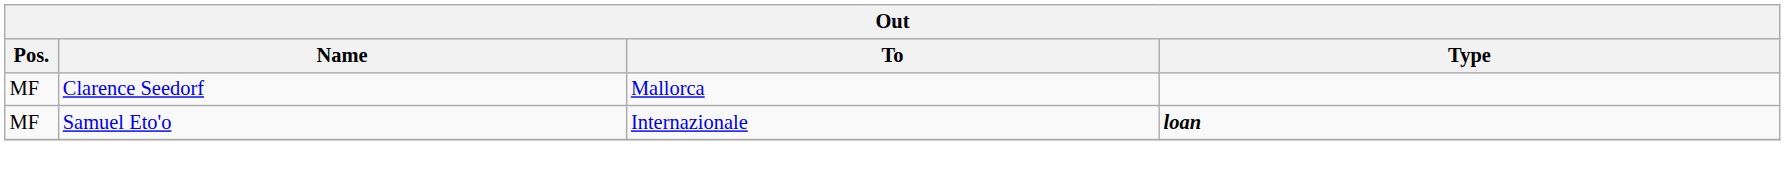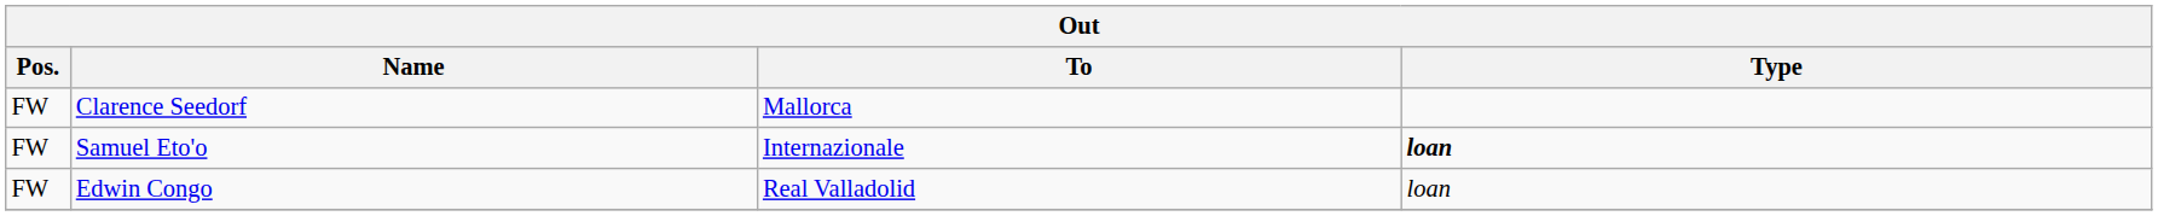 <table class="wikitable" style="font-size:90%;width:99%;">
 <tr>
 <th colspan="4">Out</th>
 </tr>
 <tr>
 <th width=3%>Pos.</th>
 <th width=32%>Name</th>
 <th width=30%>To</th>
 <th width=35%>Type</th>
 </tr>
 <tr>
-<td>MF</td>
+<td>FW</td>
 <td><a href='#'>Clarence Seedorf</a></td>
 <td><a href='#'>Mallorca</a></td>
 <td></td>
 </tr>
 <tr>
-<td>MF</td>
+<td>FW</td>
 <td><a href='#'>Samuel Eto'o</a></td>
 <td><a href='#'>Internazionale</a></td>
 <td><strong><em>loan</em></strong></td>
 </tr>
 <tr>
+<td>FW</td>
+<td><a href='#'>Edwin Congo</a></td>
+<td><a href='#'>Real Valladolid</a></td>
+<td><em>loan</em></td>
+</tr>
+<tr>
 </tr>
 </table>
